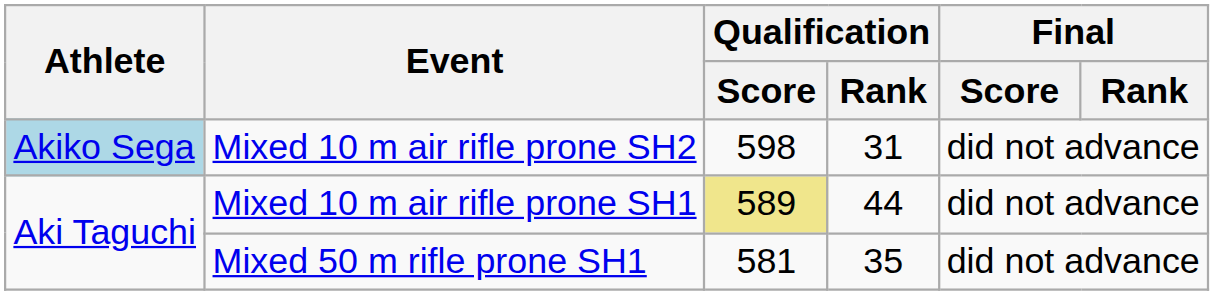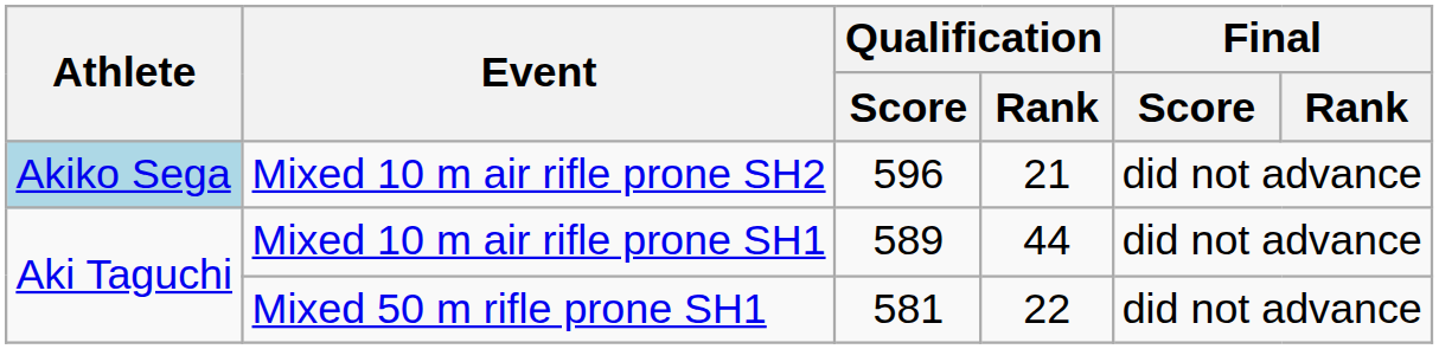 <table class=wikitable>
 <tr>
 <th rowspan="2">Athlete</th>
 <th rowspan="2">Event</th>
 <th colspan="2">Qualification</th>
 <th colspan="2">Final</th>
 </tr>
 <tr>
 <th>Score</th>
 <th>Rank</th>
 <th>Score</th>
 <th>Rank</th>
 </tr>
 <tr align=center>
 <td align=left style="background: lightblue;"><a href='#'>Akiko Sega</a></td>
 <td align=left><a href='#'>Mixed 10 m air rifle prone SH2</a></td>
-<td>598</td>
-<td>31</td>
+<td>596</td>
+<td>21</td>
 <td colspan=2>did not advance</td>
 </tr>
 <tr align=center>
 <td align=left rowspan=2><a href='#'>Aki Taguchi</a></td>
 <td align=left><a href='#'>Mixed 10 m air rifle prone SH1</a></td>
-<td style="background: khaki;">589</td>
+<td>589</td>
 <td>44</td>
 <td colspan=2>did not advance</td>
 </tr>
 <tr align=center>
 <td align=left><a href='#'>Mixed 50 m rifle prone SH1</a></td>
 <td>581</td>
-<td>35</td>
+<td>22</td>
 <td colspan=2>did not advance</td>
 </tr>
 </table>
